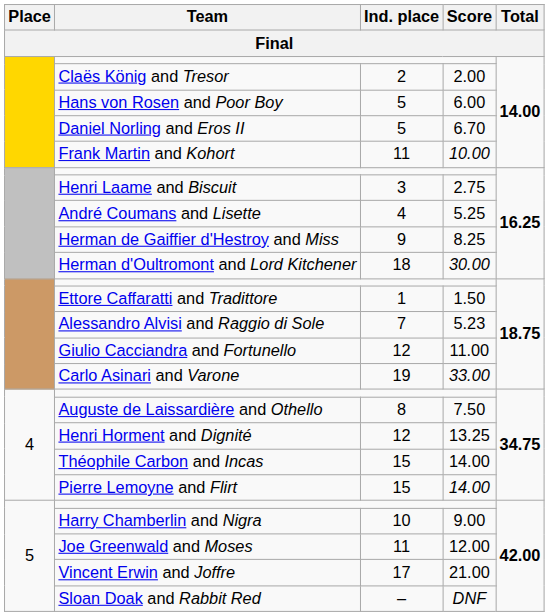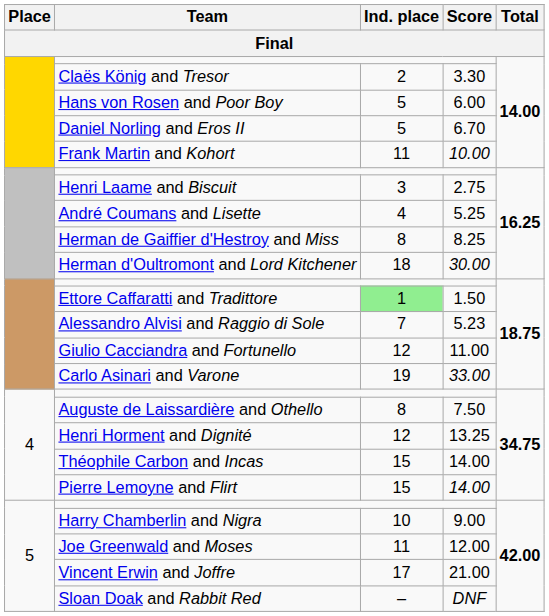 <table class=wikitable style="text-align:center">
 <tr>
 <th>Place</th>
 <th>Team</th>
 <th>Ind. place</th>
 <th>Score</th>
 <th>Total</th>
 </tr>
 <tr>
 <th colspan=5><strong>Final</strong></th>
 </tr>
 <tr>
 <td rowspan=5 bgcolor=gold></td>
 <td colspan=3></td>
 <td rowspan=5><strong>14.00</strong></td>
 </tr>
 <tr>
 <td align=left><a href='#'>Claës König</a> and <em>Tresor</em></td>
 <td>2</td>
-<td>2.00</td>
+<td>3.30</td>
 </tr>
 <tr>
 <td align=left><a href='#'>Hans von Rosen</a> and <em>Poor Boy</em></td>
 <td>5</td>
 <td>6.00</td>
 </tr>
 <tr>
 <td align=left><a href='#'>Daniel Norling</a> and <em>Eros II</em></td>
 <td>5</td>
 <td>6.70</td>
 </tr>
 <tr>
 <td align=left><a href='#'>Frank Martin</a> and <em>Kohort</em></td>
 <td>11</td>
 <td><em>10.00</em></td>
 </tr>
 <tr>
 <td rowspan=5 bgcolor=silver></td>
 <td colspan=3></td>
 <td rowspan=5><strong>16.25</strong></td>
 </tr>
 <tr>
 <td align=left><a href='#'>Henri Laame</a> and <em>Biscuit</em></td>
 <td>3</td>
 <td>2.75</td>
 </tr>
 <tr>
 <td align=left><a href='#'>André Coumans</a> and <em>Lisette</em></td>
 <td>4</td>
 <td>5.25</td>
 </tr>
 <tr>
 <td align=left><a href='#'>Herman de Gaiffier d'Hestroy</a> and <em>Miss</em></td>
-<td>9</td>
+<td>8</td>
 <td>8.25</td>
 </tr>
 <tr>
 <td align=left><a href='#'>Herman d'Oultromont</a> and <em>Lord Kitchener</em></td>
 <td>18</td>
 <td><em>30.00</em></td>
 </tr>
 <tr>
 <td rowspan=5 bgcolor=cc9966></td>
 <td colspan=3></td>
 <td rowspan=5><strong>18.75</strong></td>
 </tr>
 <tr>
 <td align=left><a href='#'>Ettore Caffaratti</a> and <em>Tradittore</em></td>
-<td>1</td>
+<td style="background: lightgreen;">1</td>
 <td>1.50</td>
 </tr>
 <tr>
 <td align=left><a href='#'>Alessandro Alvisi</a> and <em>Raggio di Sole</em></td>
 <td>7</td>
 <td>5.23</td>
 </tr>
 <tr>
 <td align=left><a href='#'>Giulio Cacciandra</a> and <em>Fortunello</em></td>
 <td>12</td>
 <td>11.00</td>
 </tr>
 <tr>
 <td align=left><a href='#'>Carlo Asinari</a> and <em>Varone</em></td>
 <td>19</td>
 <td><em>33.00</em></td>
 </tr>
 <tr>
 <td rowspan=5>4</td>
 <td colspan=3></td>
 <td rowspan=5><strong>34.75</strong></td>
 </tr>
 <tr>
 <td align=left><a href='#'>Auguste de Laissardière</a> and <em>Othello</em></td>
 <td>8</td>
 <td>7.50</td>
 </tr>
 <tr>
 <td align=left><a href='#'>Henri Horment</a> and <em>Dignité</em></td>
 <td>12</td>
 <td>13.25</td>
 </tr>
 <tr>
 <td align=left><a href='#'>Théophile Carbon</a> and <em>Incas</em></td>
 <td>15</td>
 <td>14.00</td>
 </tr>
 <tr>
 <td align=left><a href='#'>Pierre Lemoyne</a> and <em>Flirt</em></td>
 <td>15</td>
 <td><em>14.00</em></td>
 </tr>
 <tr>
 <td rowspan=5>5</td>
 <td colspan=3></td>
 <td rowspan=5><strong>42.00</strong></td>
 </tr>
 <tr>
 <td align=left><a href='#'>Harry Chamberlin</a> and <em>Nigra</em></td>
 <td>10</td>
 <td>9.00</td>
 </tr>
 <tr>
 <td align=left><a href='#'>Joe Greenwald</a> and <em>Moses</em></td>
 <td>11</td>
 <td>12.00</td>
 </tr>
 <tr>
 <td align=left><a href='#'>Vincent Erwin</a> and <em>Joffre</em></td>
 <td>17</td>
 <td>21.00</td>
 </tr>
 <tr>
 <td align=left><a href='#'>Sloan Doak</a> and <em>Rabbit Red</em></td>
 <td>–</td>
 <td><em>DNF</em></td>
 </tr>
 </table>
